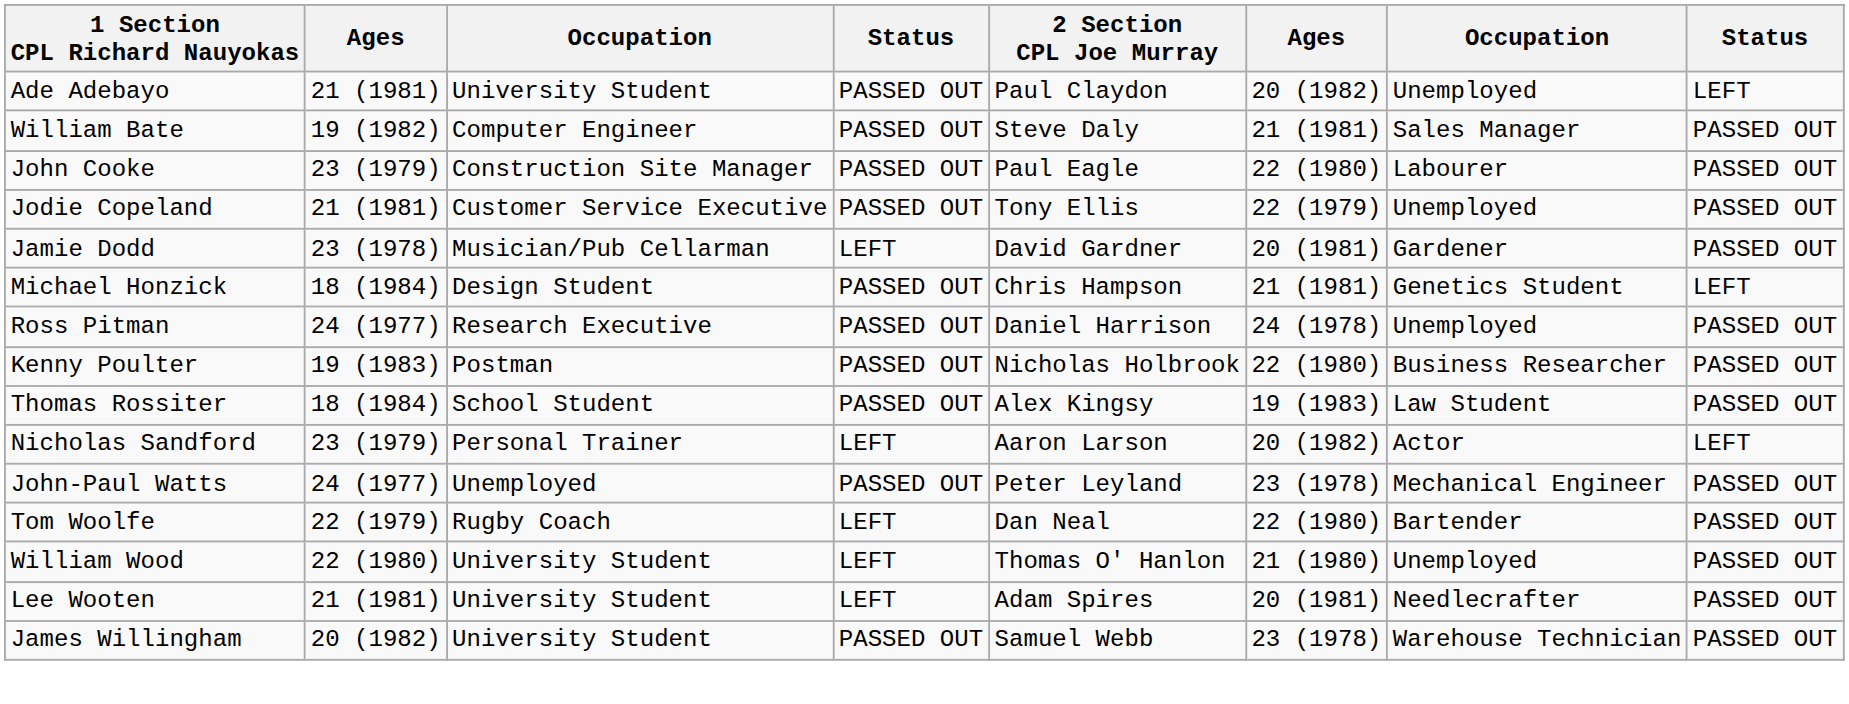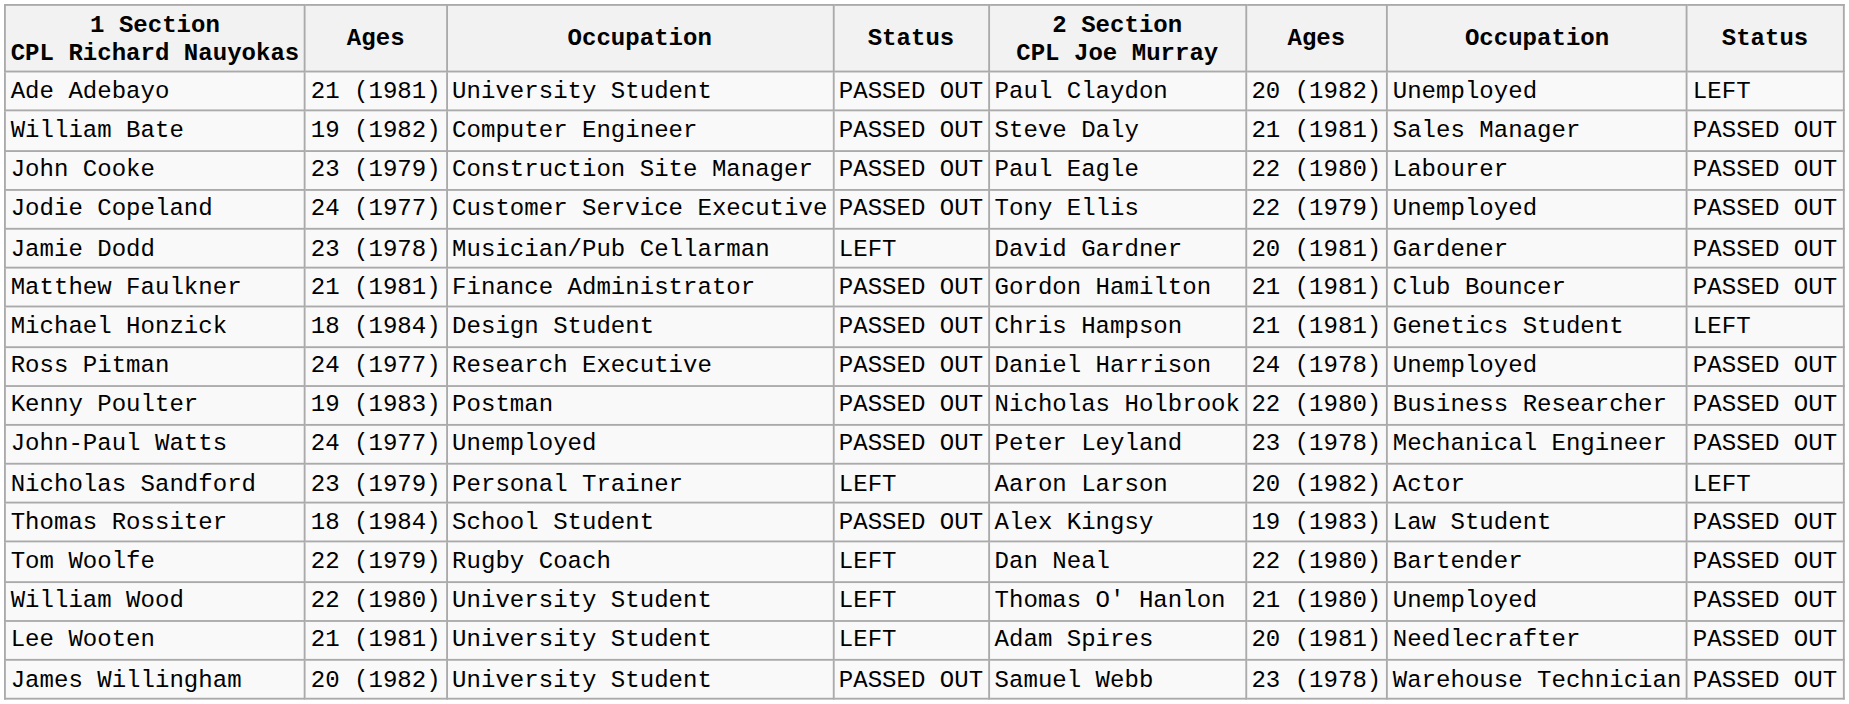 <table class="wikitable">
 <tr>
 <th>1 Section<br>CPL Richard Nauyokas</th>
 <th>Ages</th>
 <th>Occupation</th>
 <th>Status</th>
 <th>2 Section<br>CPL Joe Murray</th>
 <th>Ages</th>
 <th>Occupation</th>
 <th>Status</th>
 </tr>
 <tr>
 <td>Ade Adebayo</td>
 <td>21 (1981)</td>
 <td>University Student</td>
 <td>PASSED OUT</td>
 <td>Paul Claydon</td>
 <td>20 (1982)</td>
 <td>Unemployed</td>
 <td>LEFT</td>
 </tr>
 <tr>
 <td>William Bate</td>
 <td>19 (1982)</td>
 <td>Computer Engineer</td>
 <td>PASSED OUT</td>
 <td>Steve Daly</td>
 <td>21 (1981)</td>
 <td>Sales Manager</td>
 <td>PASSED OUT</td>
 </tr>
 <tr>
 <td>John Cooke</td>
 <td>23 (1979)</td>
 <td>Construction Site Manager</td>
 <td>PASSED OUT</td>
 <td>Paul Eagle</td>
 <td>22 (1980)</td>
 <td>Labourer</td>
 <td>PASSED OUT</td>
 </tr>
 <tr>
 <td>Jodie Copeland</td>
-<td>21 (1981)</td>
+<td>24 (1977)</td>
 <td>Customer Service Executive</td>
 <td>PASSED OUT</td>
 <td>Tony Ellis</td>
 <td>22 (1979)</td>
 <td>Unemployed</td>
 <td>PASSED OUT</td>
 </tr>
 <tr>
 <td>Jamie Dodd</td>
 <td>23 (1978)</td>
 <td>Musician/Pub Cellarman</td>
 <td>LEFT</td>
 <td>David Gardner</td>
 <td>20 (1981)</td>
 <td>Gardener</td>
+<td>PASSED OUT</td>
+</tr>
+<tr>
+<td>Matthew Faulkner</td>
+<td>21 (1981)</td>
+<td>Finance Administrator</td>
+<td>PASSED OUT</td>
+<td>Gordon Hamilton</td>
+<td>21 (1981)</td>
+<td>Club Bouncer</td>
 <td>PASSED OUT</td>
 </tr>
 <tr>
 <td>Michael Honzick</td>
 <td>18 (1984)</td>
 <td>Design Student</td>
 <td>PASSED OUT</td>
 <td>Chris Hampson</td>
 <td>21 (1981)</td>
 <td>Genetics Student</td>
 <td>LEFT</td>
 </tr>
 <tr>
 <td>Ross Pitman</td>
 <td>24 (1977)</td>
 <td>Research Executive</td>
 <td>PASSED OUT</td>
 <td>Daniel Harrison</td>
 <td>24 (1978)</td>
 <td>Unemployed</td>
 <td>PASSED OUT</td>
 </tr>
 <tr>
 <td>Kenny Poulter</td>
 <td>19 (1983)</td>
 <td>Postman</td>
 <td>PASSED OUT</td>
 <td>Nicholas Holbrook</td>
 <td>22 (1980)</td>
 <td>Business Researcher</td>
 <td>PASSED OUT</td>
 </tr>
 <tr>
-<td>Thomas Rossiter</td>
-<td>18 (1984)</td>
-<td>School Student</td>
+<td>John-Paul Watts</td>
+<td>24 (1977)</td>
+<td>Unemployed</td>
 <td>PASSED OUT</td>
-<td>Alex Kingsy</td>
-<td>19 (1983)</td>
-<td>Law Student</td>
+<td>Peter Leyland</td>
+<td>23 (1978)</td>
+<td>Mechanical Engineer</td>
 <td>PASSED OUT</td>
 </tr>
 <tr>
 <td>Nicholas Sandford</td>
 <td>23 (1979)</td>
 <td>Personal Trainer</td>
 <td>LEFT</td>
 <td>Aaron Larson</td>
 <td>20 (1982)</td>
 <td>Actor</td>
 <td>LEFT</td>
 </tr>
 <tr>
-<td>John-Paul Watts</td>
-<td>24 (1977)</td>
-<td>Unemployed</td>
+<td>Thomas Rossiter</td>
+<td>18 (1984)</td>
+<td>School Student</td>
 <td>PASSED OUT</td>
-<td>Peter Leyland</td>
-<td>23 (1978)</td>
-<td>Mechanical Engineer</td>
+<td>Alex Kingsy</td>
+<td>19 (1983)</td>
+<td>Law Student</td>
 <td>PASSED OUT</td>
 </tr>
 <tr>
 <td>Tom Woolfe</td>
 <td>22 (1979)</td>
 <td>Rugby Coach</td>
 <td>LEFT</td>
 <td>Dan Neal</td>
 <td>22 (1980)</td>
 <td>Bartender</td>
 <td>PASSED OUT</td>
 </tr>
 <tr>
 <td>William Wood</td>
 <td>22 (1980)</td>
 <td>University Student</td>
 <td>LEFT</td>
 <td>Thomas O' Hanlon</td>
 <td>21 (1980)</td>
 <td>Unemployed</td>
 <td>PASSED OUT</td>
 </tr>
 <tr>
 <td>Lee Wooten</td>
 <td>21 (1981)</td>
 <td>University Student</td>
 <td>LEFT</td>
 <td>Adam Spires</td>
 <td>20 (1981)</td>
 <td>Needlecrafter</td>
 <td>PASSED OUT</td>
 </tr>
 <tr>
 <td>James Willingham</td>
 <td>20 (1982)</td>
 <td>University Student</td>
 <td>PASSED OUT</td>
 <td>Samuel Webb</td>
 <td>23 (1978)</td>
 <td>Warehouse Technician</td>
 <td>PASSED OUT</td>
 </tr>
 </table>
